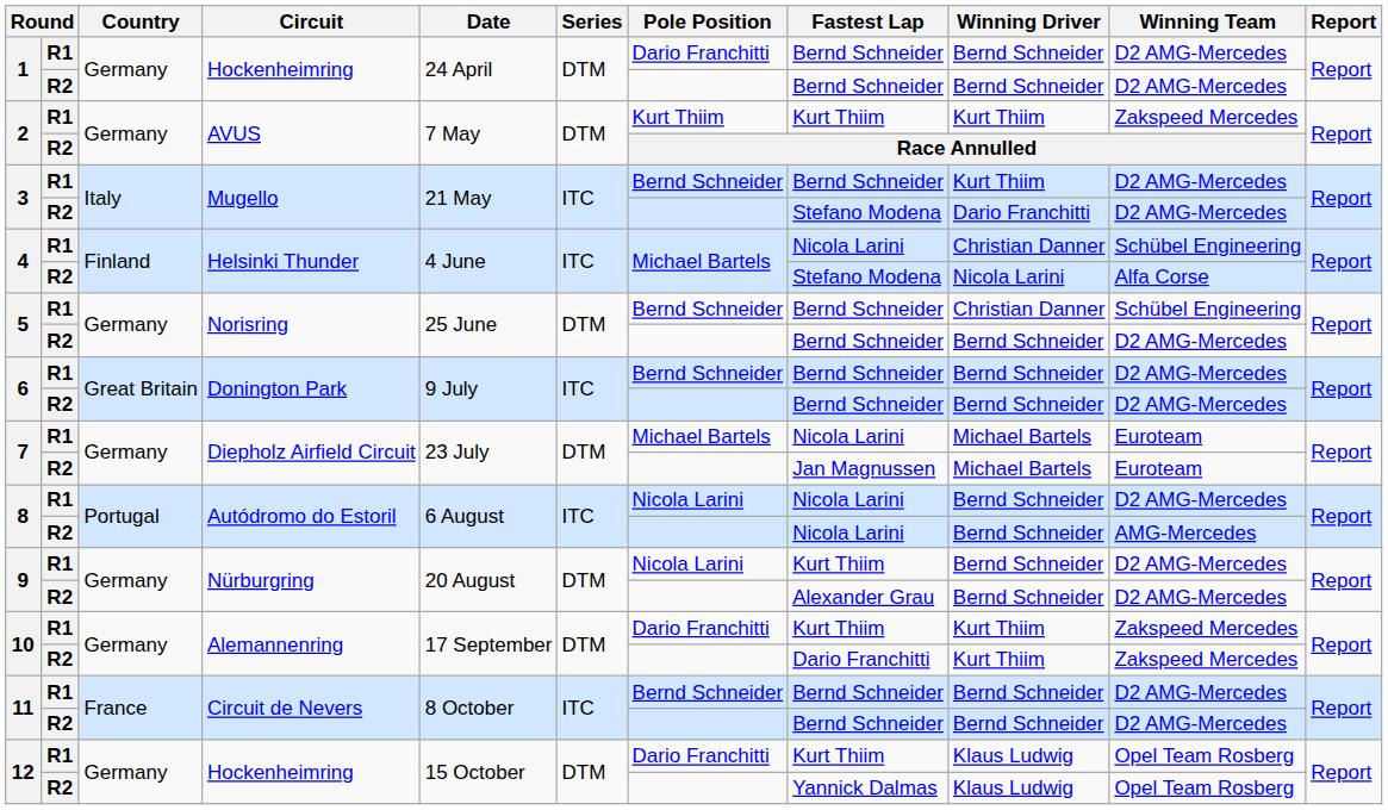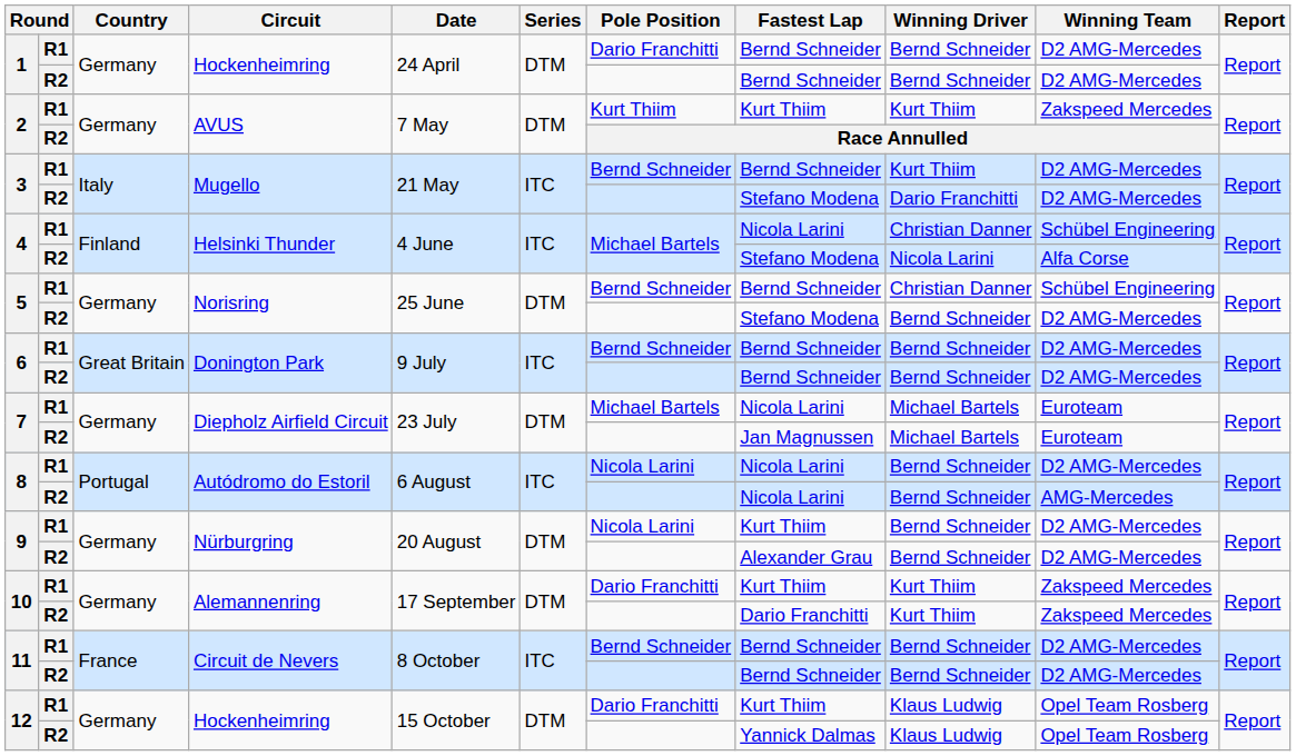 <table class="wikitable" style="font-size: 85%">
 <tr>
 <th colspan=2>Round</th>
 <th>Country</th>
 <th>Circuit</th>
 <th>Date</th>
 <th>Series</th>
 <th>Pole Position</th>
 <th>Fastest Lap</th>
 <th>Winning Driver</th>
 <th>Winning Team</th>
 <th>Report</th>
 </tr>
 <tr>
 <th rowspan=2>1</th>
 <th>R1</th>
 <td rowspan=2> Germany</td>
 <td rowspan=2><a href='#'>Hockenheimring</a></td>
 <td rowspan=2>24 April</td>
 <td rowspan=2>DTM</td>
 <td> <a href='#'>Dario Franchitti</a></td>
 <td> <a href='#'>Bernd Schneider</a></td>
 <td> <a href='#'>Bernd Schneider</a></td>
 <td><a href='#'>D2 AMG-Mercedes</a></td>
 <td rowspan=2><a href='#'>Report</a></td>
 </tr>
 <tr>
 <th>R2</th>
 <td></td>
 <td> <a href='#'>Bernd Schneider</a></td>
 <td> <a href='#'>Bernd Schneider</a></td>
 <td><a href='#'>D2 AMG-Mercedes</a></td>
 </tr>
 <tr>
 <th rowspan=2>2</th>
 <th>R1</th>
 <td rowspan=2> Germany</td>
 <td rowspan=2><a href='#'>AVUS</a></td>
 <td rowspan=2>7 May</td>
 <td rowspan=2>DTM</td>
 <td> <a href='#'>Kurt Thiim</a></td>
 <td> <a href='#'>Kurt Thiim</a></td>
 <td> <a href='#'>Kurt Thiim</a></td>
 <td><a href='#'>Zakspeed Mercedes</a></td>
 <td rowspan=2><a href='#'>Report</a></td>
 </tr>
 <tr>
 <th>R2</th>
 <th colspan=4>Race Annulled</th>
 </tr>
 <tr style="background:#d0e7ff;">
 <th rowspan=2>3</th>
 <th>R1</th>
 <td rowspan=2> Italy</td>
 <td rowspan=2><a href='#'>Mugello</a></td>
 <td rowspan=2>21 May</td>
 <td rowspan=2>ITC</td>
 <td> <a href='#'>Bernd Schneider</a></td>
 <td> <a href='#'>Bernd Schneider</a></td>
 <td> <a href='#'>Kurt Thiim</a></td>
 <td><a href='#'>D2 AMG-Mercedes</a></td>
 <td rowspan=2><a href='#'>Report</a></td>
 </tr>
 <tr style="background:#d0e7ff;">
 <th>R2</th>
 <td></td>
 <td> <a href='#'>Stefano Modena</a></td>
 <td> <a href='#'>Dario Franchitti</a></td>
 <td><a href='#'>D2 AMG-Mercedes</a></td>
 </tr>
 <tr style="background:#d0e7ff;">
 <th rowspan=2>4</th>
 <th>R1</th>
 <td rowspan=2> Finland</td>
 <td rowspan=2><a href='#'>Helsinki Thunder</a></td>
 <td rowspan=2>4 June</td>
 <td rowspan=2>ITC</td>
 <td rowspan=2> <a href='#'>Michael Bartels</a></td>
 <td> <a href='#'>Nicola Larini</a></td>
 <td> <a href='#'>Christian Danner</a></td>
 <td><a href='#'>Schübel Engineering</a></td>
 <td rowspan=2><a href='#'>Report</a></td>
 </tr>
 <tr style="background:#d0e7ff;">
 <th>R2</th>
 <td> <a href='#'>Stefano Modena</a></td>
 <td> <a href='#'>Nicola Larini</a></td>
 <td><a href='#'>Alfa Corse</a></td>
 </tr>
 <tr>
 <th rowspan=2>5</th>
 <th>R1</th>
 <td rowspan=2> Germany</td>
 <td rowspan=2><a href='#'>Norisring</a></td>
 <td rowspan=2>25 June</td>
 <td rowspan=2>DTM</td>
 <td> <a href='#'>Bernd Schneider</a></td>
 <td> <a href='#'>Bernd Schneider</a></td>
 <td> <a href='#'>Christian Danner</a></td>
 <td><a href='#'>Schübel Engineering</a></td>
 <td rowspan=2><a href='#'>Report</a></td>
 </tr>
 <tr>
 <th>R2</th>
 <td></td>
-<td> <a href='#'>Bernd Schneider</a></td>
+<td> <a href='#'>Stefano Modena</a></td>
 <td> <a href='#'>Bernd Schneider</a></td>
 <td><a href='#'>D2 AMG-Mercedes</a></td>
 </tr>
 <tr style="background:#d0e7ff;">
 <th rowspan=2>6</th>
 <th>R1</th>
 <td rowspan=2> Great Britain</td>
 <td rowspan=2><a href='#'>Donington Park</a></td>
 <td rowspan=2>9 July</td>
 <td rowspan=2>ITC</td>
 <td> <a href='#'>Bernd Schneider</a></td>
 <td> <a href='#'>Bernd Schneider</a></td>
 <td> <a href='#'>Bernd Schneider</a></td>
 <td><a href='#'>D2 AMG-Mercedes</a></td>
 <td rowspan=2><a href='#'>Report</a></td>
 </tr>
 <tr style="background:#d0e7ff;">
 <th>R2</th>
 <td></td>
 <td> <a href='#'>Bernd Schneider</a></td>
 <td> <a href='#'>Bernd Schneider</a></td>
 <td><a href='#'>D2 AMG-Mercedes</a></td>
 </tr>
 <tr>
 <th rowspan=2>7</th>
 <th>R1</th>
 <td rowspan=2> Germany</td>
 <td rowspan=2><a href='#'>Diepholz Airfield Circuit</a></td>
 <td rowspan=2>23 July</td>
 <td rowspan=2>DTM</td>
 <td> <a href='#'>Michael Bartels</a></td>
 <td> <a href='#'>Nicola Larini</a></td>
 <td> <a href='#'>Michael Bartels</a></td>
 <td><a href='#'>Euroteam</a></td>
 <td rowspan=2><a href='#'>Report</a></td>
 </tr>
 <tr>
 <th>R2</th>
 <td></td>
 <td> <a href='#'>Jan Magnussen</a></td>
 <td> <a href='#'>Michael Bartels</a></td>
 <td><a href='#'>Euroteam</a></td>
 </tr>
 <tr style="background:#d0e7ff;">
 <th rowspan=2>8</th>
 <th>R1</th>
 <td rowspan=2> Portugal</td>
 <td rowspan=2><a href='#'>Autódromo do Estoril</a></td>
 <td rowspan=2>6 August</td>
 <td rowspan=2>ITC</td>
 <td> <a href='#'>Nicola Larini</a></td>
 <td> <a href='#'>Nicola Larini</a></td>
 <td> <a href='#'>Bernd Schneider</a></td>
 <td><a href='#'>D2 AMG-Mercedes</a></td>
 <td rowspan=2><a href='#'>Report</a></td>
 </tr>
 <tr style="background:#d0e7ff;">
 <th>R2</th>
 <td></td>
 <td> <a href='#'>Nicola Larini</a></td>
 <td> <a href='#'>Bernd Schneider</a></td>
 <td><a href='#'>AMG-Mercedes</a></td>
 </tr>
 <tr>
 <th rowspan=2>9</th>
 <th>R1</th>
 <td rowspan=2> Germany</td>
 <td rowspan=2><a href='#'>Nürburgring</a></td>
 <td rowspan=2>20 August</td>
 <td rowspan=2>DTM</td>
 <td> <a href='#'>Nicola Larini</a></td>
 <td> <a href='#'>Kurt Thiim</a></td>
 <td> <a href='#'>Bernd Schneider</a></td>
 <td><a href='#'>D2 AMG-Mercedes</a></td>
 <td rowspan=2><a href='#'>Report</a></td>
 </tr>
 <tr>
 <th>R2</th>
 <td></td>
 <td> <a href='#'>Alexander Grau</a></td>
 <td> <a href='#'>Bernd Schneider</a></td>
 <td><a href='#'>D2 AMG-Mercedes</a></td>
 </tr>
 <tr>
 <th rowspan=2>10</th>
 <th>R1</th>
 <td rowspan=2> Germany</td>
 <td rowspan=2><a href='#'>Alemannenring</a></td>
 <td rowspan=2>17 September</td>
 <td rowspan=2>DTM</td>
 <td> <a href='#'>Dario Franchitti</a></td>
 <td> <a href='#'>Kurt Thiim</a></td>
 <td> <a href='#'>Kurt Thiim</a></td>
 <td><a href='#'>Zakspeed Mercedes</a></td>
 <td rowspan=2><a href='#'>Report</a></td>
 </tr>
 <tr>
 <th>R2</th>
 <td></td>
 <td> <a href='#'>Dario Franchitti</a></td>
 <td> <a href='#'>Kurt Thiim</a></td>
 <td><a href='#'>Zakspeed Mercedes</a></td>
 </tr>
 <tr style="background:#d0e7ff;">
 <th rowspan=2>11</th>
 <th>R1</th>
 <td rowspan=2> France</td>
 <td rowspan=2><a href='#'>Circuit de Nevers</a></td>
 <td rowspan=2>8 October</td>
 <td rowspan=2>ITC</td>
 <td> <a href='#'>Bernd Schneider</a></td>
 <td> <a href='#'>Bernd Schneider</a></td>
 <td> <a href='#'>Bernd Schneider</a></td>
 <td><a href='#'>D2 AMG-Mercedes</a></td>
 <td rowspan=2><a href='#'>Report</a></td>
 </tr>
 <tr style="background:#d0e7ff;">
 <th>R2</th>
 <td></td>
 <td> <a href='#'>Bernd Schneider</a></td>
 <td> <a href='#'>Bernd Schneider</a></td>
 <td><a href='#'>D2 AMG-Mercedes</a></td>
 </tr>
 <tr>
 <th rowspan=2>12</th>
 <th>R1</th>
 <td rowspan=2> Germany</td>
 <td rowspan=2><a href='#'>Hockenheimring</a></td>
 <td rowspan=2>15 October</td>
 <td rowspan=2>DTM</td>
 <td> <a href='#'>Dario Franchitti</a></td>
 <td> <a href='#'>Kurt Thiim</a></td>
 <td> <a href='#'>Klaus Ludwig</a></td>
 <td><a href='#'>Opel Team Rosberg</a></td>
 <td rowspan=2><a href='#'>Report</a></td>
 </tr>
 <tr>
 <th>R2</th>
 <td></td>
 <td> <a href='#'>Yannick Dalmas</a></td>
 <td> <a href='#'>Klaus Ludwig</a></td>
 <td><a href='#'>Opel Team Rosberg</a></td>
 </tr>
 </table>
